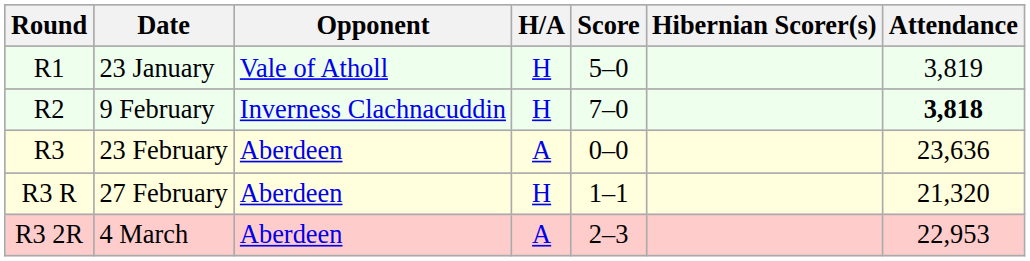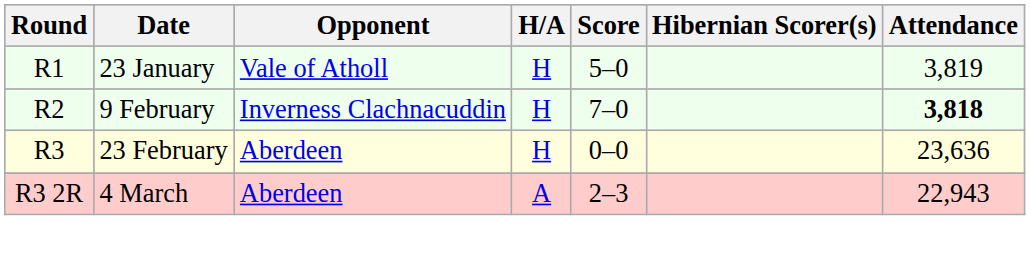 <table class="wikitable" style="text-align:center">
 <tr>
 <th>Round</th>
 <th>Date</th>
 <th>Opponent</th>
 <th>H/A</th>
 <th>Score</th>
 <th>Hibernian Scorer(s)</th>
 <th>Attendance</th>
 </tr>
 <tr bgcolor=#EEFFEE>
 <td>R1</td>
 <td align=left>23 January</td>
 <td align=left><a href='#'>Vale of Atholl</a></td>
 <td><a href='#'>H</a></td>
 <td>5–0</td>
 <td align=left></td>
 <td>3,819</td>
 </tr>
 <tr bgcolor=#EEFFEE>
 <td>R2</td>
 <td align=left>9 February</td>
 <td align=left><a href='#'>Inverness Clachnacuddin</a></td>
 <td><a href='#'>H</a></td>
 <td>7–0</td>
 <td align=left></td>
 <td><strong>3,818</strong></td>
 </tr>
 <tr bgcolor=#FFFFDD>
 <td>R3</td>
 <td align=left>23 February</td>
 <td align=left><a href='#'>Aberdeen</a></td>
-<td><a href='#'>A</a></td>
+<td><a href='#'>H</a></td>
 <td>0–0</td>
 <td align=left></td>
 <td>23,636</td>
-</tr>
-<tr bgcolor=#FFFFDD>
-<td>R3 R</td>
-<td align=left>27 February</td>
-<td align=left><a href='#'>Aberdeen</a></td>
-<td><a href='#'>H</a></td>
-<td>1–1</td>
-<td align=left></td>
-<td>21,320</td>
 </tr>
 <tr bgcolor=#FFCCCC>
 <td>R3 2R</td>
 <td align=left>4 March</td>
 <td align=left><a href='#'>Aberdeen</a></td>
 <td><a href='#'>A</a></td>
 <td>2–3</td>
 <td align=left></td>
-<td>22,953</td>
+<td>22,943</td>
 </tr>
 </table>
